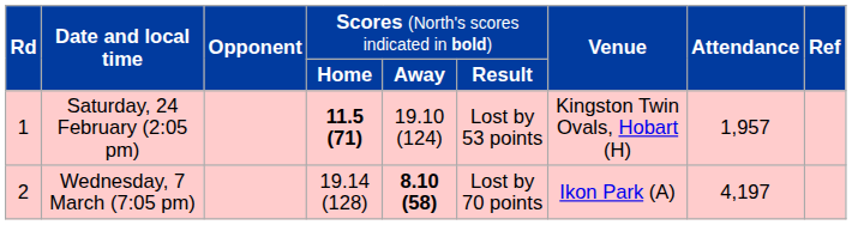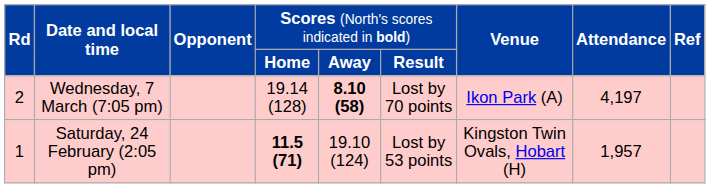 <table class="wikitable" style="font-size:90%; text-align:center;">
 <tr>
 <td style="background:#013B9F; color:white" rowspan=2><strong>Rd</strong></td>
 <td style="background:#013B9F; color:white" rowspan=2><strong>Date and local time</strong></td>
 <td style="background:#013B9F; color:white" rowspan=2><strong>Opponent</strong></td>
 <td style="background:#013B9F; color:white" colspan=3><strong>Scores</strong> <small>(North's scores indicated in <strong>bold</strong>)</small></td>
 <td style="background:#013B9F; color:white" rowspan=2><strong>Venue</strong></td>
 <td style="background:#013B9F; color:white" rowspan=2><strong>Attendance</strong></td>
 <td style="background:#013B9F; color:white" rowspan=2><strong>Ref</strong></td>
 </tr>
 <tr>
 <td style="background:#013B9F; color:white"><strong>Home</strong></td>
 <td style="background:#013B9F; color:white"><strong>Away</strong></td>
 <td style="background:#013B9F; color:white"><strong>Result</strong></td>
 </tr>
 <tr style="background:#fcc">
+<td>2</td>
+<td>Wednesday, 7 March (7:05 pm)</td>
+<td></td>
+<td>19.14 (128)</td>
+<td><strong>8.10 (58)</strong></td>
+<td>Lost by 70 points</td>
+<td><a href='#'>Ikon Park</a> (A)</td>
+<td>4,197</td>
+<td></td>
+</tr>
+<tr style="background:#fcc">
 <td>1</td>
 <td>Saturday, 24 February (2:05 pm)</td>
 <td></td>
 <td><strong>11.5 (71)</strong></td>
 <td>19.10 (124)</td>
 <td>Lost by 53 points</td>
 <td>Kingston Twin Ovals, <a href='#'>Hobart</a> (H)</td>
 <td>1,957</td>
 <td></td>
 </tr>
-<tr style="background:#fcc">
-<td>2</td>
-<td>Wednesday, 7 March (7:05 pm)</td>
-<td></td>
-<td>19.14 (128)</td>
-<td><strong>8.10 (58)</strong></td>
-<td>Lost by 70 points</td>
-<td><a href='#'>Ikon Park</a> (A)</td>
-<td>4,197</td>
-<td></td>
-</tr>
 </table>
